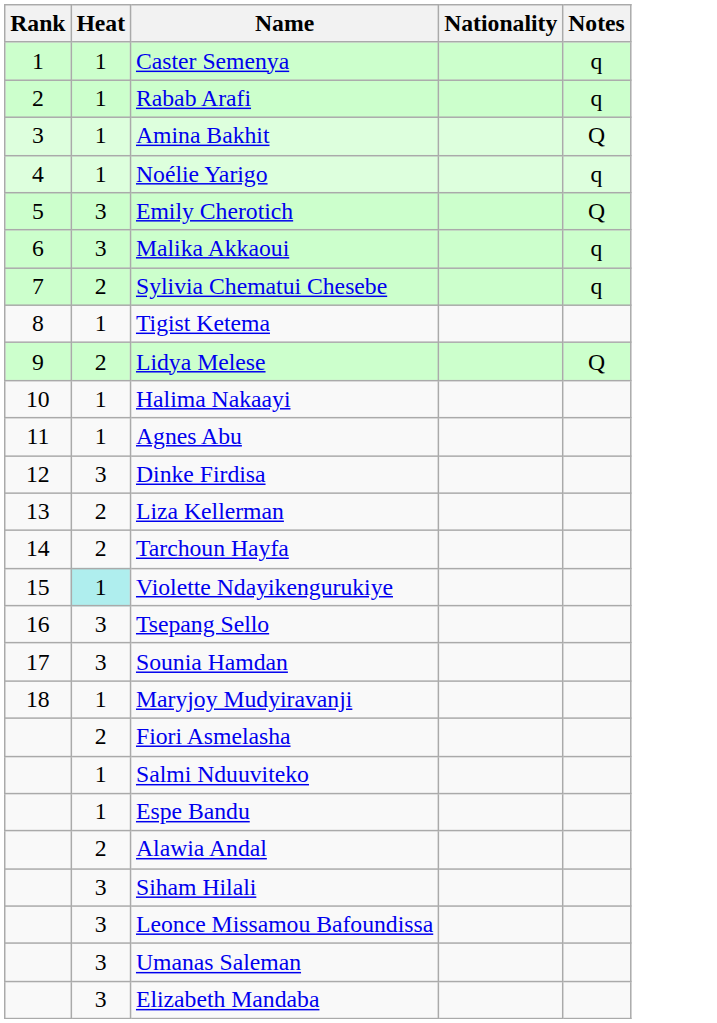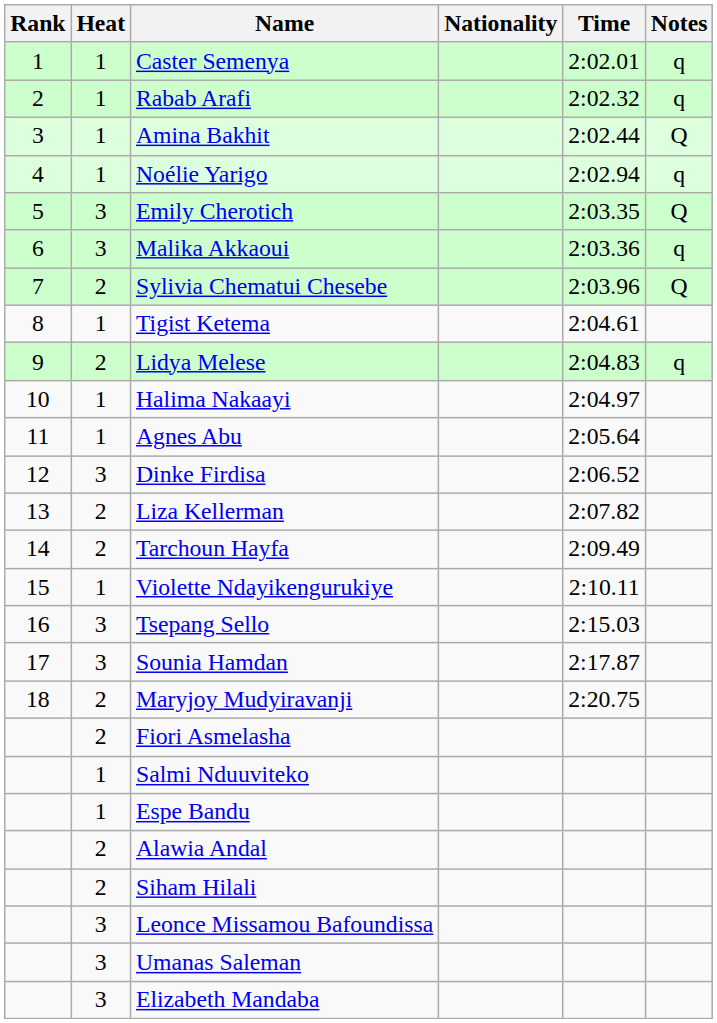 <table class="wikitable sortable" style="text-align:center">
 <tr>
 <th>Rank</th>
 <th>Heat</th>
 <th>Name</th>
 <th>Nationality</th>
+<th>Time</th>
 <th>Notes</th>
 </tr>
 <tr bgcolor=ccffcc>
 <td>1</td>
 <td>1</td>
 <td align=left><a href='#'>Caster Semenya</a></td>
 <td align=left></td>
+<td>2:02.01</td>
 <td>q</td>
 </tr>
 <tr bgcolor=ccffcc>
 <td>2</td>
 <td>1</td>
 <td align=left><a href='#'>Rabab Arafi</a></td>
 <td align=left></td>
+<td>2:02.32</td>
 <td>q</td>
 </tr>
 <tr bgcolor=ddffdd>
 <td>3</td>
 <td>1</td>
 <td align=left><a href='#'>Amina Bakhit</a></td>
 <td align=left></td>
+<td>2:02.44</td>
 <td>Q</td>
 </tr>
 <tr bgcolor=ddffdd>
 <td>4</td>
 <td>1</td>
 <td align=left><a href='#'>Noélie Yarigo</a></td>
 <td align=left></td>
+<td>2:02.94</td>
 <td>q</td>
 </tr>
 <tr bgcolor=ccffcc>
 <td>5</td>
 <td>3</td>
 <td align=left><a href='#'>Emily Cherotich</a></td>
 <td align=left></td>
+<td>2:03.35</td>
 <td>Q</td>
 </tr>
 <tr bgcolor=ccffcc>
 <td>6</td>
 <td>3</td>
 <td align=left><a href='#'>Malika Akkaoui</a></td>
 <td align=left></td>
+<td>2:03.36</td>
 <td>q</td>
 </tr>
 <tr bgcolor=ccffcc>
 <td>7</td>
 <td>2</td>
 <td align=left><a href='#'>Sylivia Chematui Chesebe</a></td>
 <td align=left></td>
-<td>q</td>
+<td>2:03.96</td>
+<td>Q</td>
 </tr>
 <tr>
 <td>8</td>
 <td>1</td>
 <td align=left><a href='#'>Tigist Ketema</a></td>
 <td align=left></td>
+<td>2:04.61</td>
 <td></td>
 </tr>
 <tr bgcolor=ccffcc>
 <td>9</td>
 <td>2</td>
 <td align=left><a href='#'>Lidya Melese</a></td>
 <td align=left></td>
-<td>Q</td>
+<td>2:04.83</td>
+<td>q</td>
 </tr>
 <tr>
 <td>10</td>
 <td>1</td>
 <td align=left><a href='#'>Halima Nakaayi</a></td>
 <td align=left></td>
+<td>2:04.97</td>
 <td></td>
 </tr>
 <tr>
 <td>11</td>
 <td>1</td>
 <td align=left><a href='#'>Agnes Abu</a></td>
 <td align=left></td>
+<td>2:05.64</td>
 <td></td>
 </tr>
 <tr>
 <td>12</td>
 <td>3</td>
 <td align=left><a href='#'>Dinke Firdisa</a></td>
 <td align=left></td>
+<td>2:06.52</td>
 <td></td>
 </tr>
 <tr>
 <td>13</td>
 <td>2</td>
 <td align=left><a href='#'>Liza Kellerman</a></td>
 <td align=left></td>
+<td>2:07.82</td>
 <td></td>
 </tr>
 <tr>
 <td>14</td>
 <td>2</td>
 <td align=left><a href='#'>Tarchoun Hayfa</a></td>
 <td align=left></td>
+<td>2:09.49</td>
 <td></td>
 </tr>
 <tr>
 <td>15</td>
-<td style="background: paleturquoise;">1</td>
+<td>1</td>
 <td align=left><a href='#'>Violette Ndayikengurukiye</a></td>
 <td align=left></td>
+<td>2:10.11</td>
 <td></td>
 </tr>
 <tr>
 <td>16</td>
 <td>3</td>
 <td align=left><a href='#'>Tsepang Sello</a></td>
 <td align=left></td>
+<td>2:15.03</td>
 <td></td>
 </tr>
 <tr>
 <td>17</td>
 <td>3</td>
 <td align=left><a href='#'>Sounia Hamdan</a></td>
 <td align=left></td>
+<td>2:17.87</td>
 <td></td>
 </tr>
 <tr>
 <td>18</td>
-<td>1</td>
+<td>2</td>
 <td align=left><a href='#'>Maryjoy Mudyiravanji</a></td>
 <td align=left></td>
+<td>2:20.75</td>
 <td></td>
 </tr>
 <tr>
 <td></td>
 <td>2</td>
 <td align=left><a href='#'>Fiori Asmelasha</a></td>
 <td align=left></td>
 <td></td>
+<td></td>
 </tr>
 <tr>
 <td></td>
 <td>1</td>
 <td align=left><a href='#'>Salmi Nduuviteko</a></td>
 <td align=left></td>
+<td></td>
 <td></td>
 </tr>
 <tr>
 <td></td>
 <td>1</td>
 <td align=left><a href='#'>Espe Bandu</a></td>
 <td align=left></td>
 <td></td>
+<td></td>
 </tr>
 <tr>
 <td></td>
 <td>2</td>
 <td align=left><a href='#'>Alawia Andal</a></td>
 <td align=left></td>
 <td></td>
+<td></td>
 </tr>
 <tr>
 <td></td>
-<td>3</td>
+<td>2</td>
 <td align=left><a href='#'>Siham Hilali</a></td>
 <td align=left></td>
+<td></td>
 <td></td>
 </tr>
 <tr>
 <td></td>
 <td>3</td>
 <td align=left><a href='#'>Leonce Missamou Bafoundissa</a></td>
 <td align=left></td>
 <td></td>
+<td></td>
 </tr>
 <tr>
 <td></td>
 <td>3</td>
 <td align=left><a href='#'>Umanas Saleman</a></td>
 <td align=left></td>
+<td></td>
 <td></td>
 </tr>
 <tr>
 <td></td>
 <td>3</td>
 <td align=left><a href='#'>Elizabeth Mandaba</a></td>
 <td align=left></td>
 <td></td>
+<td></td>
 </tr>
 </table>
